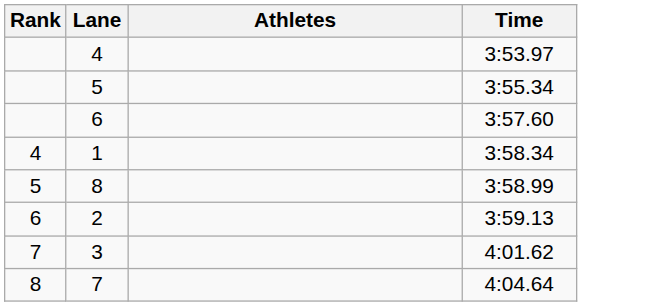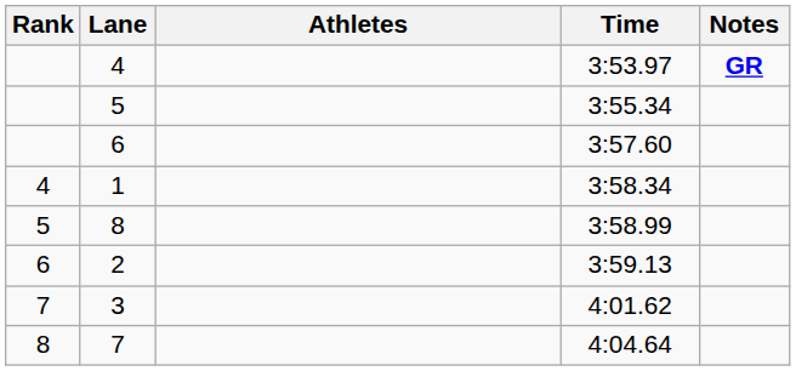 <table class="wikitable sortable" style="text-align:center;">
 <tr>
 <th width=40>Rank</th>
 <th width=40>Lane</th>
 <th width=250>Athletes</th>
 <th width=80>Time</th>
+<th width=50>Notes</th>
 </tr>
 <tr>
 <td></td>
 <td>4</td>
 <td align=left></td>
 <td>3:53.97</td>
+<td><strong><a href='#'>GR</a></strong></td>
 </tr>
 <tr>
 <td></td>
 <td>5</td>
 <td align=left></td>
 <td>3:55.34</td>
+<td></td>
 </tr>
 <tr>
 <td></td>
 <td>6</td>
 <td align=left></td>
 <td>3:57.60</td>
+<td></td>
 </tr>
 <tr>
 <td>4</td>
 <td>1</td>
 <td align=left></td>
 <td>3:58.34</td>
+<td></td>
 </tr>
 <tr>
 <td>5</td>
 <td>8</td>
 <td align=left></td>
 <td>3:58.99</td>
+<td></td>
 </tr>
 <tr>
 <td>6</td>
 <td>2</td>
 <td align=left></td>
 <td>3:59.13</td>
+<td></td>
 </tr>
 <tr>
 <td>7</td>
 <td>3</td>
 <td align=left></td>
 <td>4:01.62</td>
+<td></td>
 </tr>
 <tr>
 <td>8</td>
 <td>7</td>
 <td align=left></td>
 <td>4:04.64</td>
+<td></td>
 </tr>
 </table>
